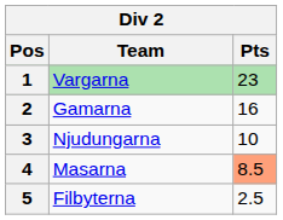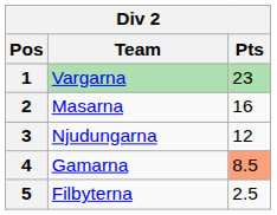 <table class="wikitable">
 <tr>
 <th colspan="3">Div 2</th>
 </tr>
 <tr>
 <th width=20>Pos</th>
 <th width=150>Team</th>
 <th width=30>Pts</th>
 </tr>
 <tr style="background:#ACE1AF;">
 <th>1</th>
 <td><a href='#'>Vargarna</a></td>
 <td>23</td>
 </tr>
 <tr>
 <th>2</th>
-<td><a href='#'>Gamarna</a></td>
+<td><a href='#'>Masarna</a></td>
 <td>16</td>
 </tr>
 <tr>
 <th>3</th>
 <td><a href='#'>Njudungarna</a></td>
-<td>10</td>
+<td>12</td>
 </tr>
 <tr>
 <th>4</th>
-<td><a href='#'>Masarna</a></td>
+<td><a href='#'>Gamarna</a></td>
 <td style="background: lightsalmon;">8.5</td>
 </tr>
 <tr>
 <th>5</th>
 <td><a href='#'>Filbyterna</a></td>
 <td>2.5</td>
 </tr>
 </table>
